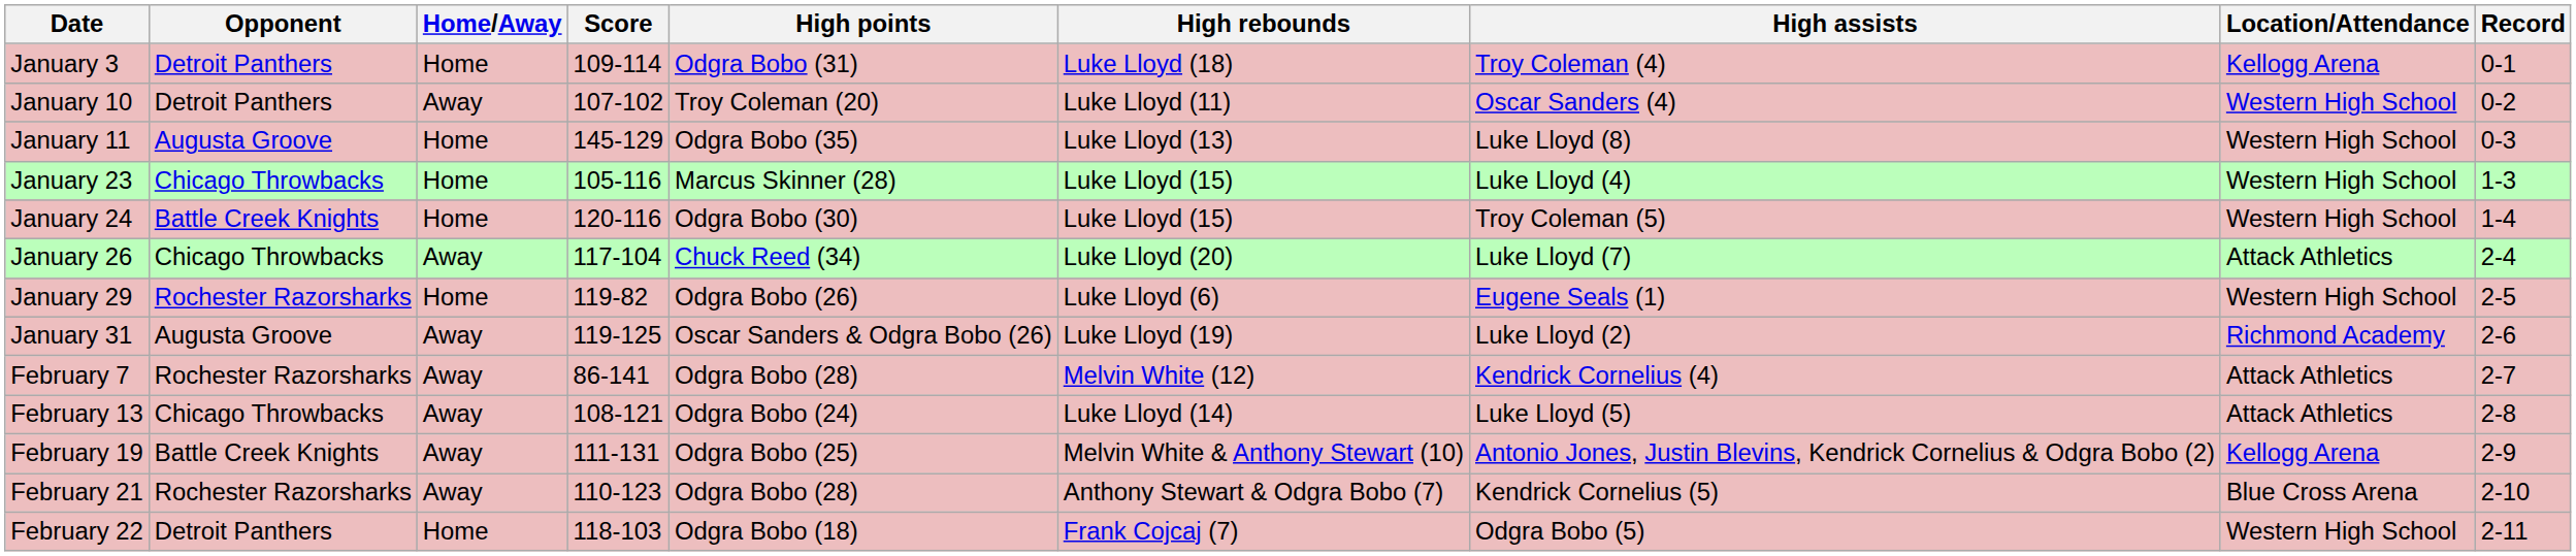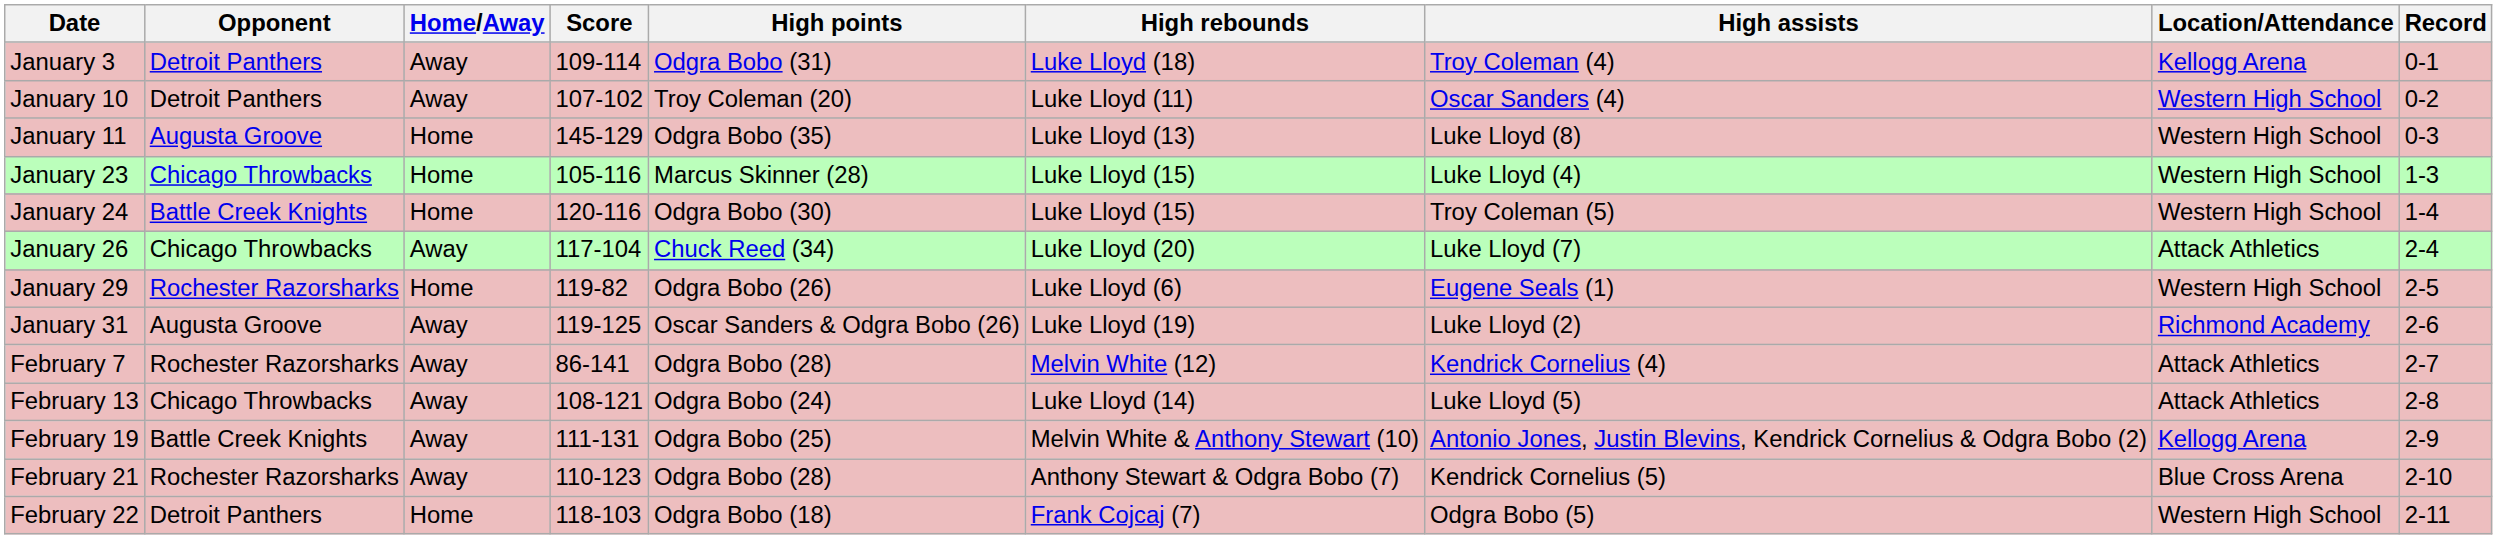 <table class="wikitable">
 <tr>
 <th>Date</th>
 <th>Opponent</th>
 <th><a href='#'>Home</a>/<a href='#'>Away</a></th>
 <th>Score</th>
 <th>High points</th>
 <th>High rebounds</th>
 <th>High assists</th>
 <th>Location/Attendance</th>
 <th>Record</th>
 </tr>
 <tr bgcolor="#edbebf">
 <td>January 3</td>
 <td><a href='#'>Detroit Panthers</a></td>
-<td>Home</td>
+<td>Away</td>
 <td>109-114</td>
 <td><a href='#'>Odgra Bobo</a> (31)</td>
 <td><a href='#'>Luke Lloyd</a> (18)</td>
 <td><a href='#'>Troy Coleman</a> (4)</td>
 <td><a href='#'>Kellogg Arena</a></td>
 <td>0-1</td>
 </tr>
 <tr bgcolor="#edbebf">
 <td>January 10</td>
 <td>Detroit Panthers</td>
 <td>Away</td>
 <td>107-102</td>
 <td>Troy Coleman (20)</td>
 <td>Luke Lloyd (11)</td>
 <td><a href='#'>Oscar Sanders</a> (4)</td>
 <td><a href='#'>Western High School</a></td>
 <td>0-2</td>
 </tr>
 <tr bgcolor="#edbebf">
 <td>January 11</td>
 <td><a href='#'>Augusta Groove</a></td>
 <td>Home</td>
 <td>145-129</td>
 <td>Odgra Bobo (35)</td>
 <td>Luke Lloyd (13)</td>
 <td>Luke Lloyd (8)</td>
 <td>Western High School</td>
 <td>0-3</td>
 </tr>
 <tr bgcolor="#bbffbb">
 <td>January 23</td>
 <td><a href='#'>Chicago Throwbacks</a></td>
 <td>Home</td>
 <td>105-116</td>
 <td>Marcus Skinner (28)</td>
 <td>Luke Lloyd (15)</td>
 <td>Luke Lloyd (4)</td>
 <td>Western High School</td>
 <td>1-3</td>
 </tr>
 <tr bgcolor="#edbebf">
 <td>January 24</td>
 <td><a href='#'>Battle Creek Knights</a></td>
 <td>Home</td>
 <td>120-116</td>
 <td>Odgra Bobo (30)</td>
 <td>Luke Lloyd (15)</td>
 <td>Troy Coleman (5)</td>
 <td>Western High School</td>
 <td>1-4</td>
 </tr>
 <tr bgcolor="#bbffbb">
 <td>January 26</td>
 <td>Chicago Throwbacks</td>
 <td>Away</td>
 <td>117-104</td>
 <td><a href='#'>Chuck Reed</a> (34)</td>
 <td>Luke Lloyd (20)</td>
 <td>Luke Lloyd (7)</td>
 <td>Attack Athletics</td>
 <td>2-4</td>
 </tr>
 <tr bgcolor="#edbebf">
 <td>January 29</td>
 <td><a href='#'>Rochester Razorsharks</a></td>
 <td>Home</td>
 <td>119-82</td>
 <td>Odgra Bobo (26)</td>
 <td>Luke Lloyd (6)</td>
 <td><a href='#'>Eugene Seals</a> (1)</td>
 <td>Western High School</td>
 <td>2-5</td>
 </tr>
 <tr bgcolor="#edbebf">
 <td>January 31</td>
 <td>Augusta Groove</td>
 <td>Away</td>
 <td>119-125</td>
 <td>Oscar Sanders & Odgra Bobo (26)</td>
 <td>Luke Lloyd (19)</td>
 <td>Luke Lloyd (2)</td>
 <td><a href='#'>Richmond Academy</a></td>
 <td>2-6</td>
 </tr>
 <tr bgcolor="#edbebf">
 <td>February 7</td>
 <td>Rochester Razorsharks</td>
 <td>Away</td>
 <td>86-141</td>
 <td>Odgra Bobo (28)</td>
 <td><a href='#'>Melvin White</a> (12)</td>
 <td><a href='#'>Kendrick Cornelius</a> (4)</td>
 <td>Attack Athletics</td>
 <td>2-7</td>
 </tr>
 <tr bgcolor="#edbebf">
 <td>February 13</td>
 <td>Chicago Throwbacks</td>
 <td>Away</td>
 <td>108-121</td>
 <td>Odgra Bobo (24)</td>
 <td>Luke Lloyd (14)</td>
 <td>Luke Lloyd (5)</td>
 <td>Attack Athletics</td>
 <td>2-8</td>
 </tr>
 <tr bgcolor="#edbebf">
 <td>February 19</td>
 <td>Battle Creek Knights</td>
 <td>Away</td>
 <td>111-131</td>
 <td>Odgra Bobo (25)</td>
 <td>Melvin White & <a href='#'>Anthony Stewart</a> (10)</td>
 <td><a href='#'>Antonio Jones</a>, <a href='#'>Justin Blevins</a>, Kendrick Cornelius & Odgra Bobo (2)</td>
 <td><a href='#'>Kellogg Arena</a></td>
 <td>2-9</td>
 </tr>
 <tr bgcolor="#edbebf">
 <td>February 21</td>
 <td>Rochester Razorsharks</td>
 <td>Away</td>
 <td>110-123</td>
 <td>Odgra Bobo (28)</td>
 <td>Anthony Stewart & Odgra Bobo (7)</td>
 <td>Kendrick Cornelius (5)</td>
 <td>Blue Cross Arena</td>
 <td>2-10</td>
 </tr>
 <tr bgcolor="#edbebf">
 <td>February 22</td>
 <td>Detroit Panthers</td>
 <td>Home</td>
 <td>118-103</td>
 <td>Odgra Bobo (18)</td>
 <td><a href='#'>Frank Cojcaj</a> (7)</td>
 <td>Odgra Bobo (5)</td>
 <td>Western High School</td>
 <td>2-11</td>
 </tr>
 </table>
